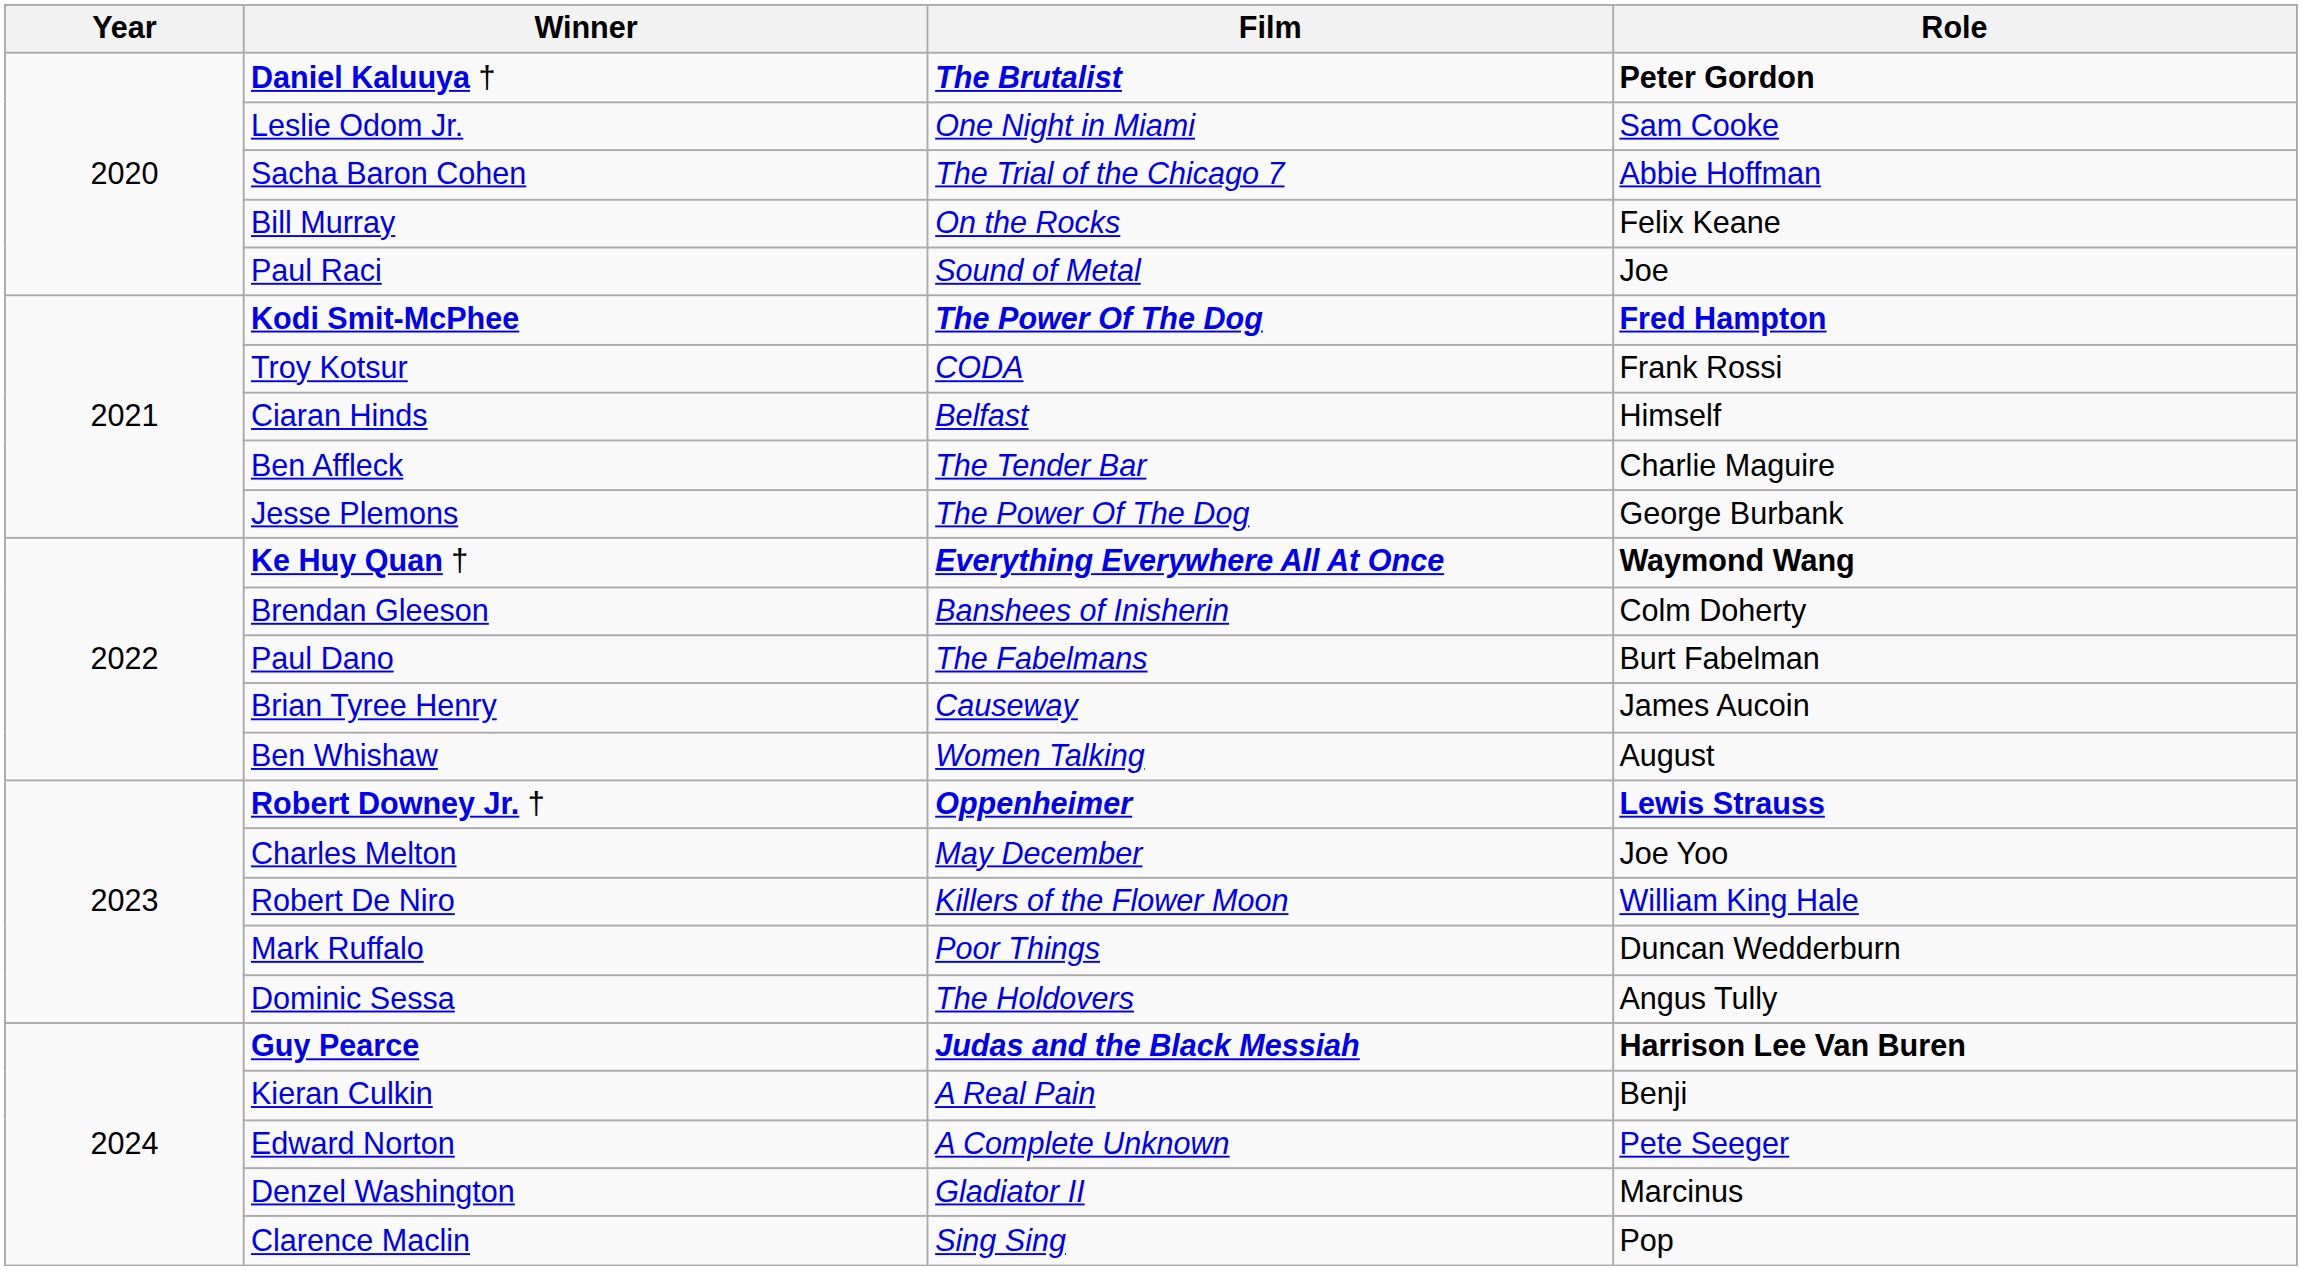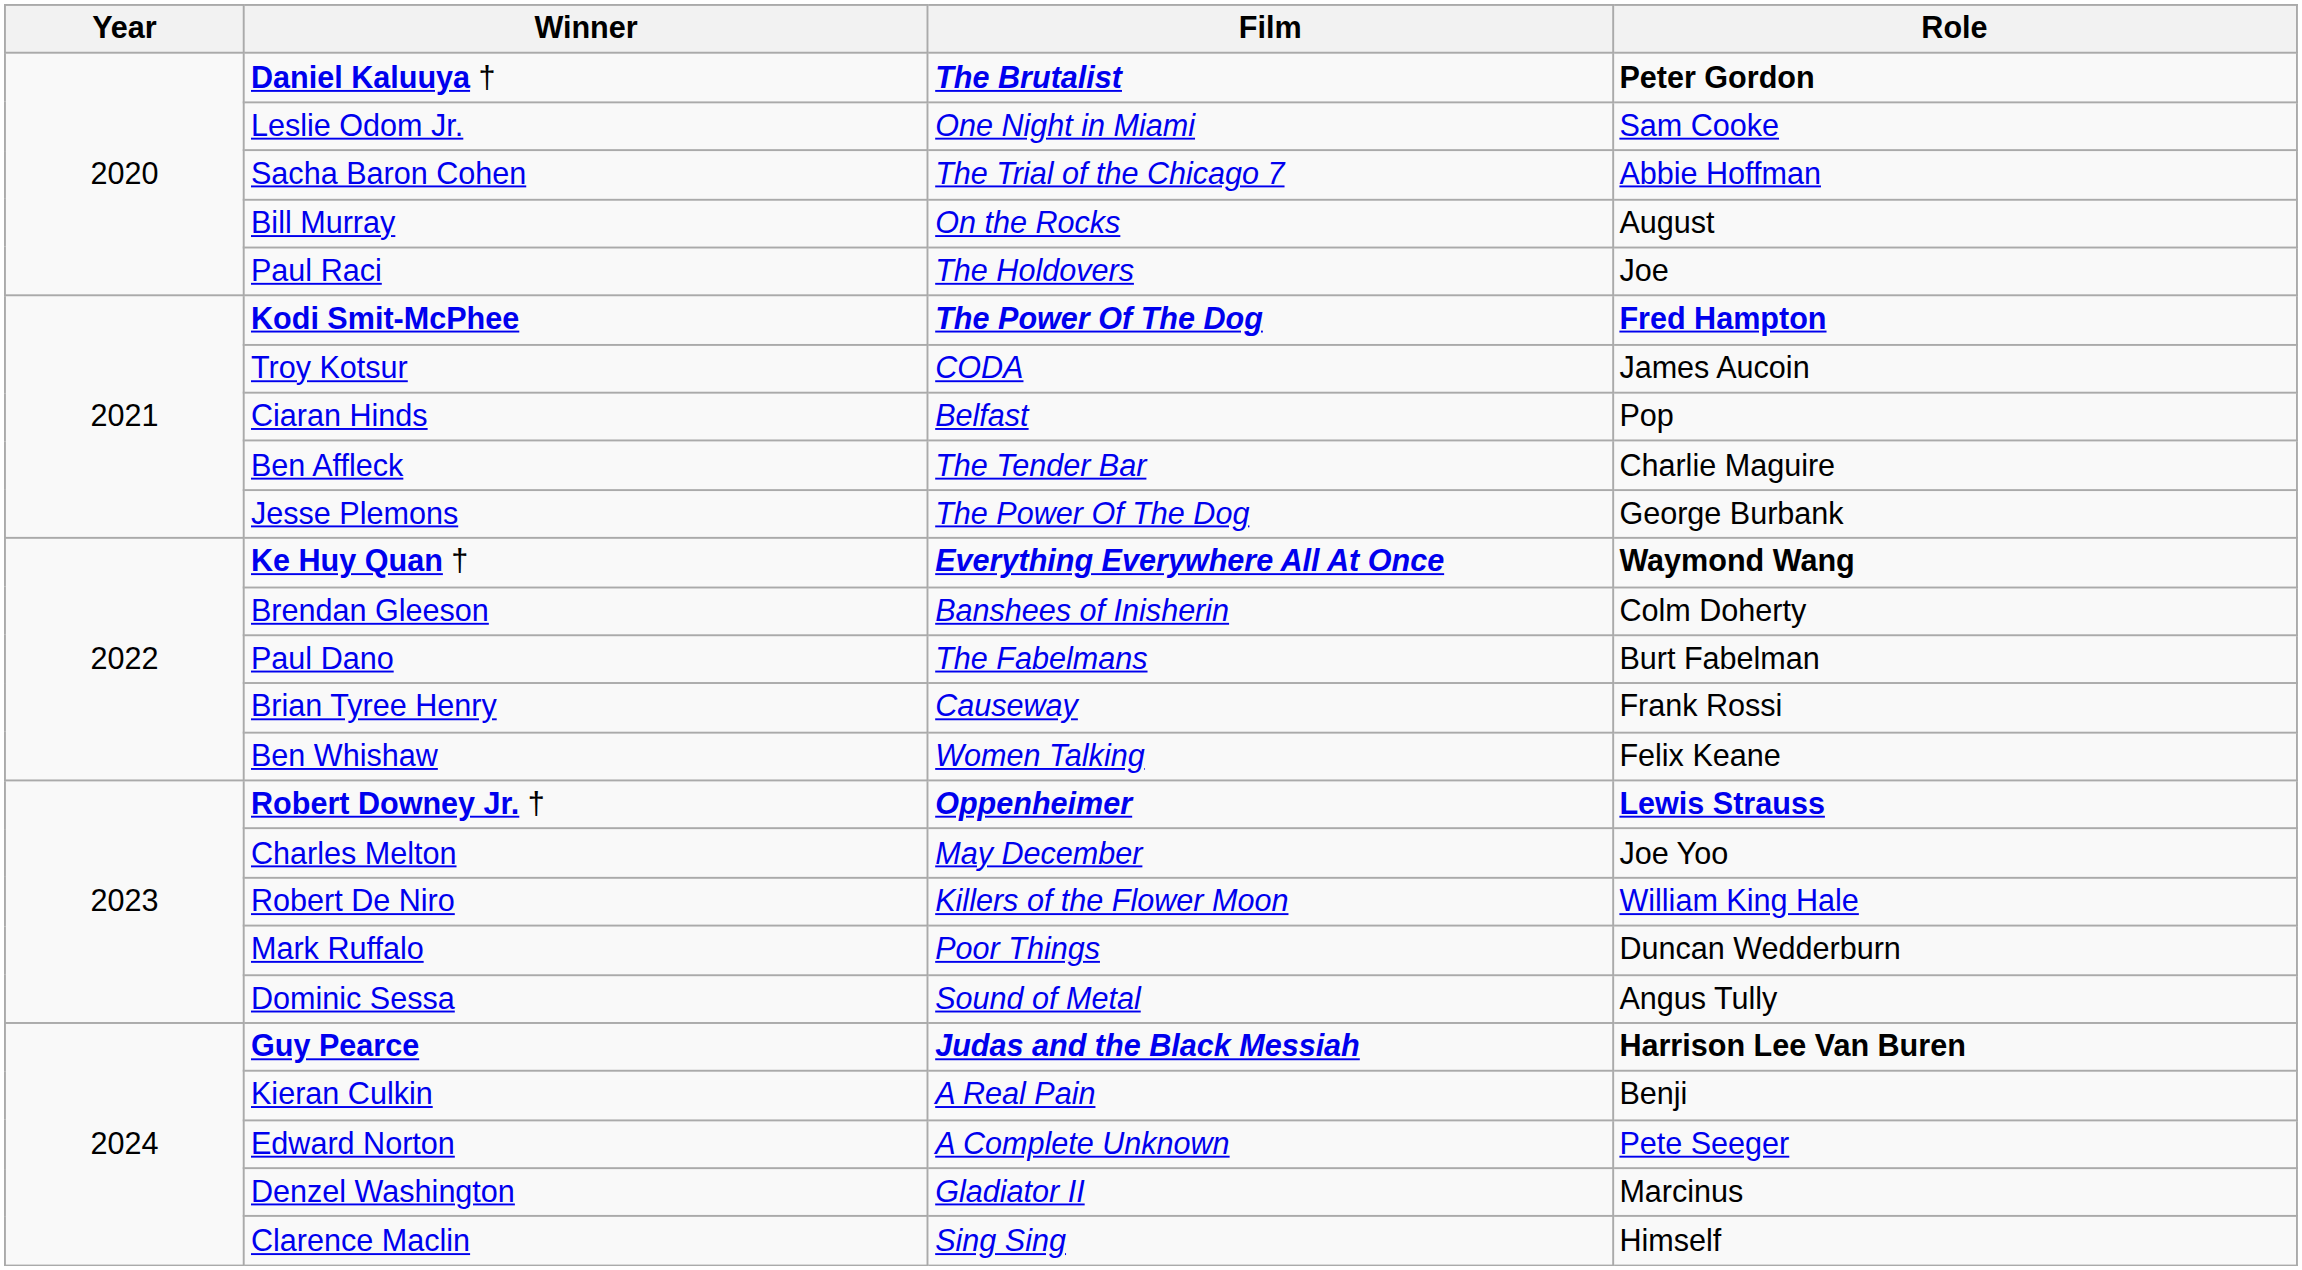 <table class="wikitable" width="95%" cellpadding="5">
 <tr>
 <th width="100"><strong>Year</strong></th>
 <th width="300"><strong>Winner</strong></th>
 <th width="300"><strong>Film</strong></th>
 <th width="300"><strong>Role</strong></th>
 </tr>
 <tr>
 <td rowspan="5" style="text-align:center;">2020</td>
 <td><strong><a href='#'>Daniel Kaluuya</a></strong> †</td>
 <td><a href='#'><strong><em>The Brutalist</em></strong></a></td>
 <td><strong>Peter Gordon</strong></td>
 </tr>
 <tr>
 <td><a href='#'>Leslie Odom Jr.</a></td>
 <td><em><a href='#'>One Night in Miami</a></em></td>
 <td><a href='#'>Sam Cooke</a></td>
 </tr>
 <tr>
 <td><a href='#'>Sacha Baron Cohen</a></td>
 <td><em><a href='#'>The Trial of the Chicago 7</a></em></td>
 <td><a href='#'>Abbie Hoffman</a></td>
 </tr>
 <tr>
 <td><a href='#'>Bill Murray</a></td>
 <td><em><a href='#'>On the Rocks</a></em></td>
-<td>Felix Keane</td>
+<td>August</td>
 </tr>
 <tr>
 <td><a href='#'>Paul Raci</a></td>
-<td><em><a href='#'>Sound of Metal</a></em></td>
+<td><em><a href='#'>The Holdovers</a></em></td>
 <td>Joe</td>
 </tr>
 <tr>
 <td rowspan="5" style="text-align:center;">2021</td>
 <td><strong><a href='#'>Kodi Smit-McPhee</a></strong></td>
 <td><em><a href='#'><strong>The Power Of The Dog</strong></a></em></td>
 <td><a href='#'><strong>Fred Hampton</strong></a></td>
 </tr>
 <tr>
 <td><a href='#'>Troy Kotsur</a></td>
 <td><em><a href='#'>CODA</a></em></td>
-<td>Frank Rossi</td>
+<td>James Aucoin</td>
 </tr>
 <tr>
 <td><a href='#'>Ciaran Hinds</a></td>
 <td><em><a href='#'>Belfast</a></em></td>
-<td>Himself</td>
+<td>Pop</td>
 </tr>
 <tr>
 <td><a href='#'>Ben Affleck</a></td>
 <td><em><a href='#'>The Tender Bar</a></em></td>
 <td>Charlie Maguire</td>
 </tr>
 <tr>
 <td><a href='#'>Jesse Plemons</a></td>
 <td><em><a href='#'>The Power Of The Dog</a></em></td>
 <td>George Burbank</td>
 </tr>
 <tr>
 <td rowspan="5" style="text-align:center;">2022</td>
 <td><strong><a href='#'>Ke Huy Quan</a></strong> †</td>
 <td><a href='#'><strong><em>Everything Everywhere All At Once</em></strong></a></td>
 <td><strong>Waymond Wang</strong></td>
 </tr>
 <tr>
 <td><a href='#'>Brendan Gleeson</a></td>
 <td><em><a href='#'>Banshees of Inisherin</a></em></td>
 <td>Colm Doherty</td>
 </tr>
 <tr>
 <td><a href='#'>Paul Dano</a></td>
 <td><em><a href='#'>The Fabelmans</a></em></td>
 <td>Burt Fabelman</td>
 </tr>
 <tr>
 <td><a href='#'>Brian Tyree Henry</a></td>
 <td><em><a href='#'>Causeway</a></em></td>
-<td>James Aucoin</td>
+<td>Frank Rossi</td>
 </tr>
 <tr>
 <td><a href='#'>Ben Whishaw</a></td>
 <td><em><a href='#'>Women Talking</a></em></td>
-<td>August</td>
+<td>Felix Keane</td>
 </tr>
 <tr>
 <td rowspan="5" style="text-align:center;">2023</td>
 <td><strong><a href='#'>Robert Downey Jr.</a></strong> †</td>
 <td><a href='#'><strong><em>Oppenheimer</em></strong></a></td>
 <td><a href='#'><strong>Lewis Strauss</strong></a></td>
 </tr>
 <tr>
 <td><a href='#'>Charles Melton</a></td>
 <td><em><a href='#'>May December</a></em></td>
 <td>Joe Yoo</td>
 </tr>
 <tr>
 <td><a href='#'>Robert De Niro</a></td>
 <td><em><a href='#'>Killers of the Flower Moon</a></em></td>
 <td><a href='#'>William King Hale</a></td>
 </tr>
 <tr>
 <td><a href='#'>Mark Ruffalo</a></td>
 <td><em><a href='#'>Poor Things</a></em></td>
 <td>Duncan Wedderburn</td>
 </tr>
 <tr>
 <td><a href='#'>Dominic Sessa</a></td>
-<td><em><a href='#'>The Holdovers</a></em></td>
+<td><em><a href='#'>Sound of Metal</a></em></td>
 <td>Angus Tully</td>
 </tr>
 <tr>
 <td rowspan="5" style="text-align:center;">2024</td>
 <td><a href='#'><strong>Guy Pearce</strong></a></td>
 <td><em><a href='#'><strong>Judas and the Black Messiah</strong></a></em></td>
 <td><strong>Harrison Lee Van Buren</strong></td>
 </tr>
 <tr>
 <td><a href='#'>Kieran Culkin</a></td>
 <td><em><a href='#'>A Real Pain</a></em></td>
 <td>Benji</td>
 </tr>
 <tr>
 <td><a href='#'>Edward Norton</a></td>
 <td><em><a href='#'>A Complete Unknown</a></em></td>
 <td><a href='#'>Pete Seeger</a></td>
 </tr>
 <tr>
 <td><a href='#'>Denzel Washington</a></td>
 <td><em><a href='#'>Gladiator II</a></em></td>
 <td>Marcinus</td>
 </tr>
 <tr>
 <td><a href='#'>Clarence Maclin</a></td>
 <td><em><a href='#'>Sing Sing</a></em></td>
-<td>Pop</td>
+<td>Himself</td>
 </tr>
 </table>
